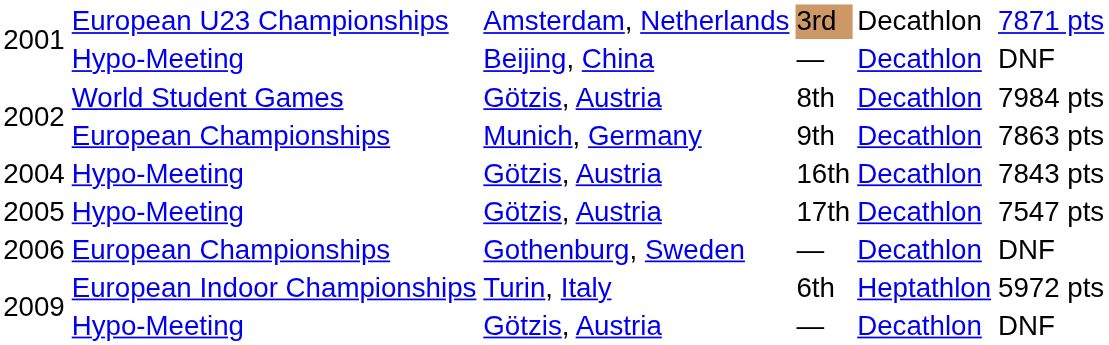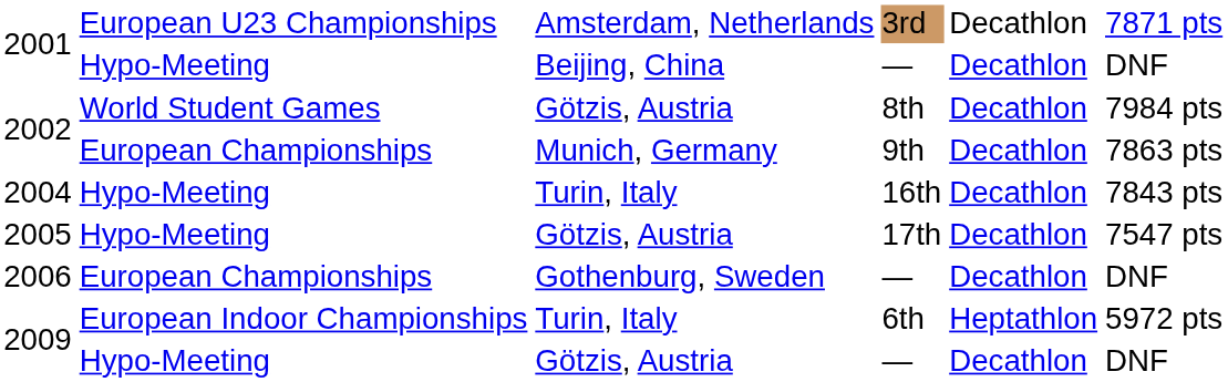 <table>
 <tr>
 <td rowspan=2>2001</td>
 <td><a href='#'>European U23 Championships</a></td>
 <td><a href='#'>Amsterdam</a>, <a href='#'>Netherlands</a></td>
 <td bgcolor="cc9966">3rd</td>
 <td>Decathlon</td>
 <td><a href='#'>7871 pts</a></td>
 </tr>
 <tr>
 <td><a href='#'>Hypo-Meeting</a></td>
 <td><a href='#'>Beijing</a>, <a href='#'>China</a></td>
 <td>—</td>
 <td><a href='#'>Decathlon</a></td>
 <td>DNF</td>
 </tr>
 <tr>
 <td rowspan=2>2002</td>
 <td><a href='#'>World Student Games</a></td>
 <td><a href='#'>Götzis</a>, <a href='#'>Austria</a></td>
 <td>8th</td>
 <td><a href='#'>Decathlon</a></td>
 <td>7984 pts</td>
 </tr>
 <tr>
 <td><a href='#'>European Championships</a></td>
 <td><a href='#'>Munich</a>, <a href='#'>Germany</a></td>
 <td>9th</td>
 <td><a href='#'>Decathlon</a></td>
 <td>7863 pts</td>
 </tr>
 <tr>
 <td>2004</td>
 <td><a href='#'>Hypo-Meeting</a></td>
-<td><a href='#'>Götzis</a>, <a href='#'>Austria</a></td>
+<td><a href='#'>Turin</a>, <a href='#'>Italy</a></td>
 <td>16th</td>
 <td><a href='#'>Decathlon</a></td>
 <td>7843 pts</td>
 </tr>
 <tr>
 <td>2005</td>
 <td><a href='#'>Hypo-Meeting</a></td>
 <td><a href='#'>Götzis</a>, <a href='#'>Austria</a></td>
 <td>17th</td>
 <td><a href='#'>Decathlon</a></td>
 <td>7547 pts</td>
 </tr>
 <tr>
 <td>2006</td>
 <td><a href='#'>European Championships</a></td>
 <td><a href='#'>Gothenburg</a>, <a href='#'>Sweden</a></td>
 <td>—</td>
 <td><a href='#'>Decathlon</a></td>
 <td>DNF</td>
 </tr>
 <tr>
 <td rowspan=2>2009</td>
 <td><a href='#'>European Indoor Championships</a></td>
 <td><a href='#'>Turin</a>, <a href='#'>Italy</a></td>
 <td>6th</td>
 <td><a href='#'>Heptathlon</a></td>
 <td>5972 pts </td>
 </tr>
 <tr>
 <td><a href='#'>Hypo-Meeting</a></td>
 <td><a href='#'>Götzis</a>, <a href='#'>Austria</a></td>
 <td>—</td>
 <td><a href='#'>Decathlon</a></td>
 <td>DNF</td>
 </tr>
 </table>
